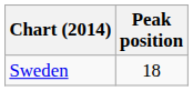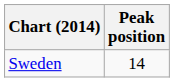 <table class="wikitable">
 <tr>
 <th>Chart (2014)</th>
 <th>Peak<br>position</th>
 </tr>
 <tr>
 <td><a href='#'>Sweden</a></td>
-<td align="center">18</td>
+<td align="center">14</td>
 </tr>
 </table>
